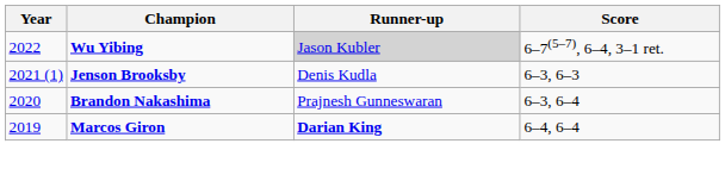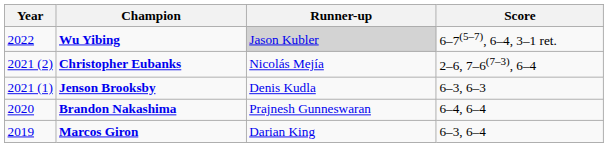 <table class="wikitable" style="font-size:90%">
 <tr>
 <th>Year</th>
 <th width="200">Champion</th>
 <th width="200">Runner-up</th>
 <th width="175">Score</th>
 </tr>
 <tr>
 <td><a href='#'>2022</a></td>
 <td> <strong><a href='#'>Wu Yibing</a></strong></td>
 <td style="background: lightgrey;"> <a href='#'>Jason Kubler</a></td>
 <td>6–7<sup>(5–7)</sup>, 6–4, 3–1 ret.</td>
 </tr>
 <tr>
+<td><a href='#'>2021 (2)</a></td>
+<td> <strong><a href='#'>Christopher Eubanks</a></strong></td>
+<td> <a href='#'>Nicolás Mejía</a></td>
+<td>2–6, 7–6<sup>(7–3)</sup>, 6–4</td>
+</tr>
+<tr>
 <td><a href='#'>2021 (1)</a></td>
 <td> <strong><a href='#'>Jenson Brooksby</a></strong></td>
 <td> <a href='#'>Denis Kudla</a></td>
 <td>6–3, 6–3</td>
 </tr>
 <tr>
 <td><a href='#'>2020</a></td>
 <td> <strong><a href='#'>Brandon Nakashima</a></strong></td>
 <td> <a href='#'>Prajnesh Gunneswaran</a></td>
-<td>6–3, 6–4</td>
+<td>6–4, 6–4</td>
 </tr>
 <tr>
 <td><a href='#'>2019</a></td>
 <td> <strong><a href='#'>Marcos Giron</a></strong></td>
-<td><strong> <a href='#'>Darian King</a></strong></td>
-<td>6–4, 6–4</td>
+<td> <a href='#'>Darian King</a></td>
+<td>6–3, 6–4</td>
 </tr>
 </table>
